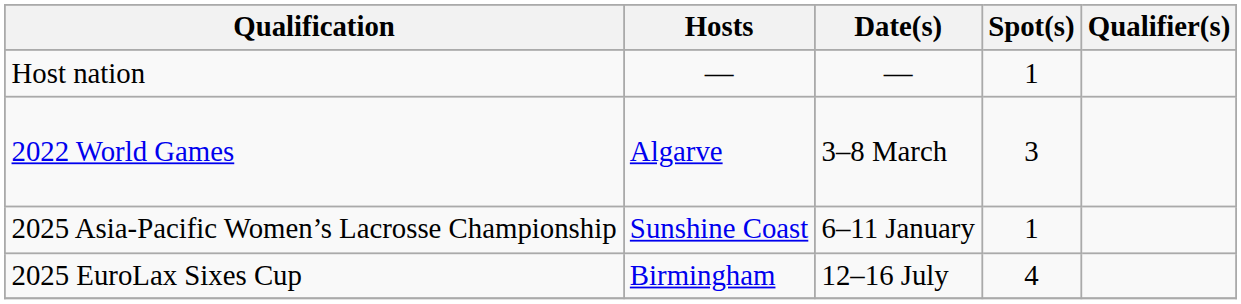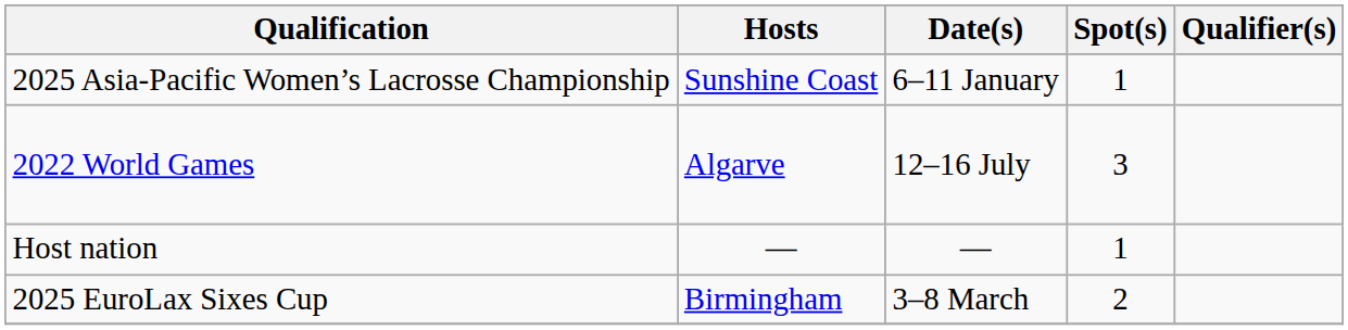 <table class="wikitable">
 <tr>
 <th>Qualification</th>
 <th>Hosts</th>
 <th>Date(s)</th>
 <th>Spot(s)</th>
 <th>Qualifier(s)</th>
 </tr>
 <tr>
+<td>2025 Asia-Pacific Women’s Lacrosse Championship</td>
+<td> <a href='#'>Sunshine Coast</a></td>
+<td>6–11 January</td>
+<td align=center>1</td>
+<td></td>
+</tr>
+<tr>
+<td><a href='#'>2022 World Games</a></td>
+<td> <a href='#'>Algarve</a></td>
+<td>12–16 July</td>
+<td align=center>3</td>
+<td><br><br><br></td>
+</tr>
+<tr>
 <td>Host nation</td>
 <td align=center>—</td>
 <td align=center>—</td>
 <td align=center>1</td>
 <td></td>
 </tr>
 <tr>
-<td><a href='#'>2022 World Games</a></td>
-<td> <a href='#'>Algarve</a></td>
-<td>3–8 March</td>
-<td align=center>3</td>
-<td><br><br><br></td>
-</tr>
-<tr>
-<td>2025 Asia-Pacific Women’s Lacrosse Championship</td>
-<td> <a href='#'>Sunshine Coast</a></td>
-<td>6–11 January</td>
-<td align=center>1</td>
-<td></td>
-</tr>
-<tr>
 <td>2025 EuroLax Sixes Cup</td>
 <td> <a href='#'>Birmingham</a></td>
-<td>12–16 July</td>
-<td align=center>4</td>
+<td>3–8 March</td>
+<td align=center>2</td>
 <td><br></td>
 </tr>
 <tr>
 </tr>
 </table>
